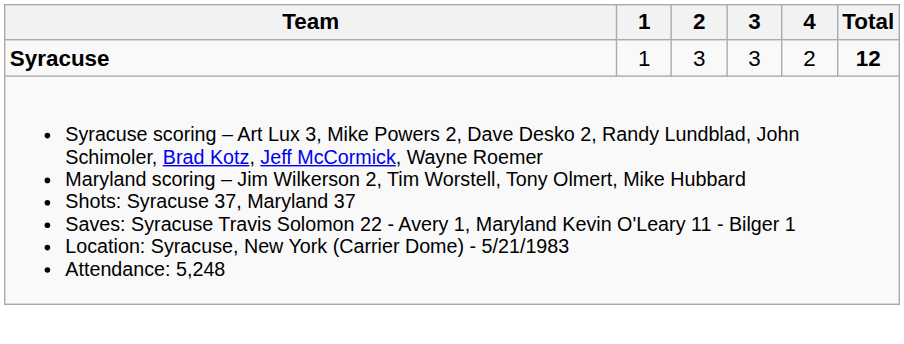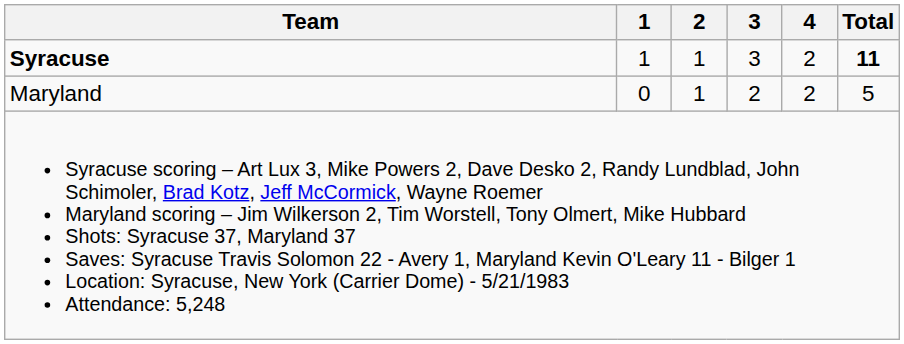 <table class="wikitable" style="text-align:center; max-width:40em">
 <tr>
 <th>Team</th>
 <th style="width:2em">1</th>
 <th style="width:2em">2</th>
 <th style="width:2em">3</th>
 <th style="width:2em">4</th>
 <th style="width:2em">Total</th>
 </tr>
 <tr>
 <td style="text-align:left"><strong>Syracuse</strong></td>
 <td>1</td>
-<td>3</td>
+<td>1</td>
 <td>3</td>
 <td>2</td>
-<td><strong>12</strong></td>
+<td><strong>11</strong></td>
+</tr>
+<tr>
+<td style="text-align:left">Maryland</td>
+<td>0</td>
+<td>1</td>
+<td>2</td>
+<td>2</td>
+<td>5</td>
 </tr>
 <tr>
 <td colspan=6 style="text-align:left; font-size:88%;"><br><ul><li>Syracuse scoring – Art Lux 3, Mike Powers 2, Dave Desko 2, Randy Lundblad, John Schimoler, <a href='#'>Brad Kotz</a>, <a href='#'>Jeff McCormick</a>, Wayne Roemer</li><li>Maryland scoring – Jim Wilkerson 2, Tim Worstell, Tony Olmert, Mike Hubbard</li><li>Shots: Syracuse 37, Maryland 37</li><li>Saves: Syracuse Travis Solomon 22 - Avery 1, Maryland Kevin O'Leary 11 - Bilger 1</li><li>Location: Syracuse, New York (Carrier Dome) - 5/21/1983</li><li>Attendance: 5,248</li></ul></td>
 </tr>
 </table>
